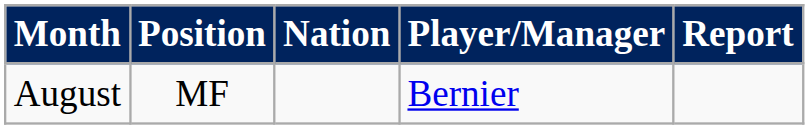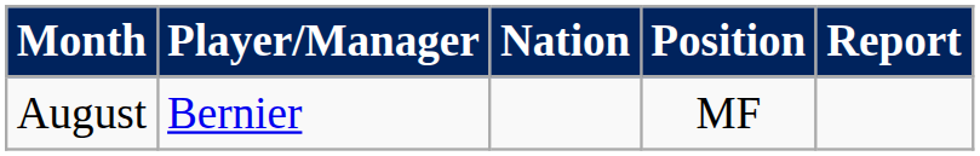 <table class=wikitable>
 <tr>
 <th style="background:#00235D; color:white; text-align:center;">Month</th>
+<th style="background:#00235D; color:white; text-align:center;">Player/Manager</th>
+<th style="background:#00235D; color:white; text-align:center;">Nation</th>
 <th style="background:#00235D; color:white; text-align:center;">Position</th>
-<th style="background:#00235D; color:white; text-align:center;">Nation</th>
-<th style="background:#00235D; color:white; text-align:center;">Player/Manager</th>
 <th style="background:#00235D; color:white; text-align:center;">Report</th>
 </tr>
 <tr>
 <td style="text-align:center;">August</td>
+<td><a href='#'>Bernier</a></td>
+<td></td>
 <td align=center>MF</td>
-<td></td>
-<td><a href='#'>Bernier</a></td>
 <td style="text-align:center;"></td>
 </tr>
 </table>
